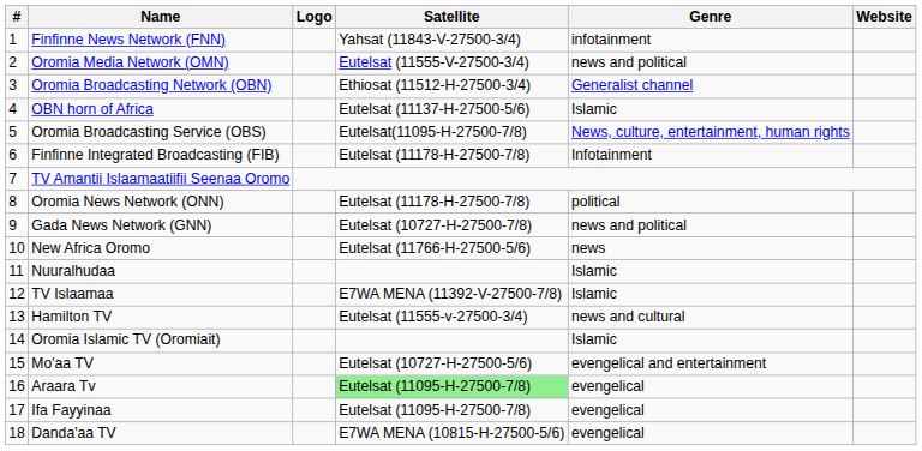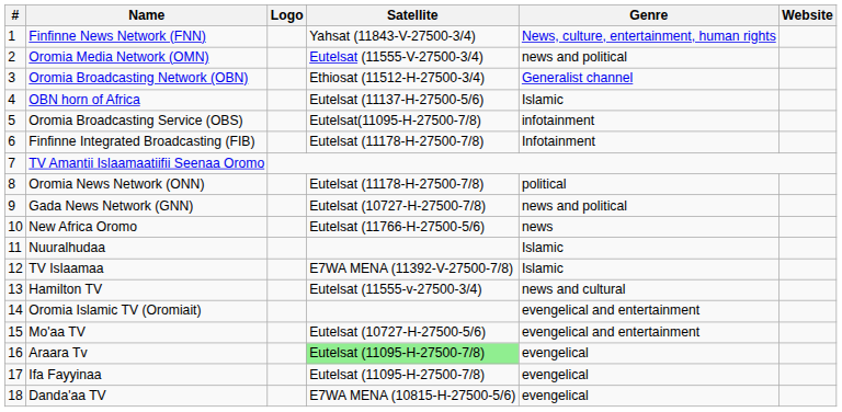 <table class="wikitable sortable">
 <tr>
 <th>#</th>
 <th>Name</th>
 <th>Logo</th>
 <th>Satellite</th>
 <th>Genre</th>
 <th>Website</th>
 </tr>
 <tr>
 <td>1</td>
 <td><a href='#'>Finfinne News Network (FNN)</a></td>
 <td></td>
 <td>Yahsat (11843-V-27500-3/4)</td>
-<td>infotainment</td>
+<td><a href='#'>News, culture, entertainment, human rights</a></td>
 <td></td>
 </tr>
 <tr>
 <td>2</td>
 <td><a href='#'>Oromia Media Network (OMN)</a></td>
 <td></td>
 <td><a href='#'>Eutelsat</a> (11555-V-27500-3/4)</td>
 <td>news and political</td>
 <td> </td>
 </tr>
 <tr>
 <td>3</td>
 <td><a href='#'>Oromia Broadcasting Network (OBN)</a></td>
 <td></td>
 <td>Ethiosat (11512-H-27500-3/4)</td>
 <td><a href='#'>Generalist channel</a></td>
 <td></td>
 </tr>
 <tr>
 <td>4</td>
 <td><a href='#'>OBN horn of Africa</a></td>
 <td></td>
 <td>Eutelsat (11137-H-27500-5/6) </td>
 <td>Islamic</td>
 <td></td>
 </tr>
 <tr>
 <td>5</td>
 <td>Oromia Broadcasting Service (OBS)</td>
 <td></td>
 <td>Eutelsat(11095-H-27500-7/8)</td>
-<td><a href='#'>News, culture, entertainment, human rights</a></td>
+<td>infotainment</td>
 <td></td>
 </tr>
 <tr>
 <td>6</td>
 <td>Finfinne Integrated Broadcasting (FIB)</td>
 <td></td>
 <td>Eutelsat (11178-H-27500-7/8)</td>
 <td>Infotainment</td>
 <td></td>
 </tr>
 <tr>
 <td>7</td>
 <td><a href='#'>TV Amantii Islaamaatiifii Seenaa Oromo</a></td>
 </tr>
 <tr>
 <td>8</td>
 <td>Oromia News Network (ONN)</td>
 <td></td>
 <td>Eutelsat (11178-H-27500-7/8)</td>
 <td>political</td>
 <td></td>
 </tr>
 <tr>
 <td>9</td>
 <td>Gada News Network (GNN)</td>
 <td></td>
 <td>Eutelsat (10727-H-27500-7/8)</td>
 <td>news and political</td>
 <td></td>
 </tr>
 <tr>
 <td>10</td>
 <td>New Africa Oromo</td>
 <td></td>
 <td>Eutelsat (11766-H-27500-5/6)</td>
 <td>news</td>
 <td></td>
 </tr>
 <tr>
 <td>11</td>
 <td>Nuuralhudaa</td>
 <td></td>
 <td></td>
 <td>Islamic</td>
 <td></td>
 </tr>
 <tr>
 <td>12</td>
 <td>TV Islaamaa</td>
 <td></td>
 <td>E7WA MENA (11392-V-27500-7/8)</td>
 <td>Islamic</td>
 <td></td>
 </tr>
 <tr>
 <td>13</td>
 <td>Hamilton TV</td>
 <td></td>
 <td>Eutelsat (11555-v-27500-3/4)</td>
 <td>news and cultural</td>
 <td></td>
 </tr>
 <tr>
 <td>14</td>
 <td>Oromia Islamic TV (Oromiait)</td>
 <td></td>
 <td></td>
-<td>Islamic</td>
+<td>evengelical and entertainment</td>
 <td></td>
 </tr>
 <tr>
 <td>15</td>
 <td>Mo'aa TV</td>
 <td></td>
 <td>Eutelsat (10727-H-27500-5/6)</td>
 <td>evengelical and entertainment</td>
 <td></td>
 </tr>
 <tr>
 <td>16</td>
 <td>Araara Tv</td>
 <td></td>
 <td style="background: lightgreen;">Eutelsat (11095-H-27500-7/8)</td>
 <td>evengelical</td>
 <td></td>
 </tr>
 <tr>
 <td>17</td>
 <td>Ifa Fayyinaa</td>
 <td></td>
 <td>Eutelsat (11095-H-27500-7/8)</td>
 <td>evengelical</td>
 <td></td>
 </tr>
 <tr>
 <td>18</td>
 <td>Danda'aa TV</td>
 <td></td>
 <td>E7WA MENA (10815-H-27500-5/6)</td>
 <td>evengelical</td>
 <td></td>
 </tr>
 </table>
